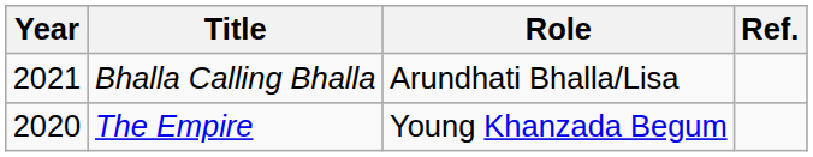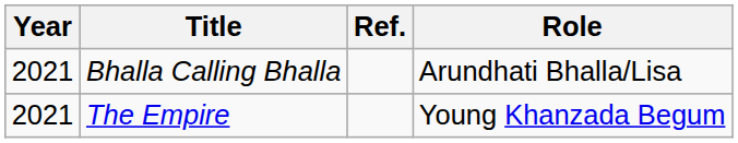 <table class="wikitable">
 <tr>
 <th>Year</th>
 <th>Title</th>
+<th>Ref.</th>
 <th>Role</th>
-<th>Ref.</th>
 </tr>
 <tr>
 <td>2021</td>
 <td><em>Bhalla Calling Bhalla</em></td>
+<td></td>
 <td>Arundhati Bhalla/Lisa</td>
-<td></td>
 </tr>
 <tr>
-<td>2020</td>
+<td>2021</td>
 <td><em><a href='#'>The Empire</a></em></td>
+<td></td>
 <td>Young <a href='#'>Khanzada Begum</a></td>
-<td></td>
 </tr>
 </table>
